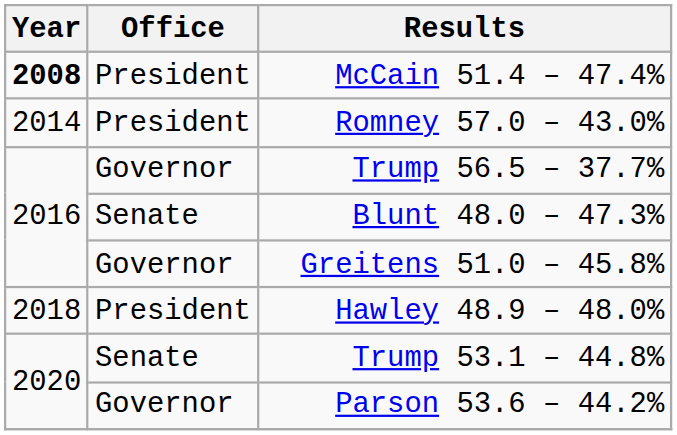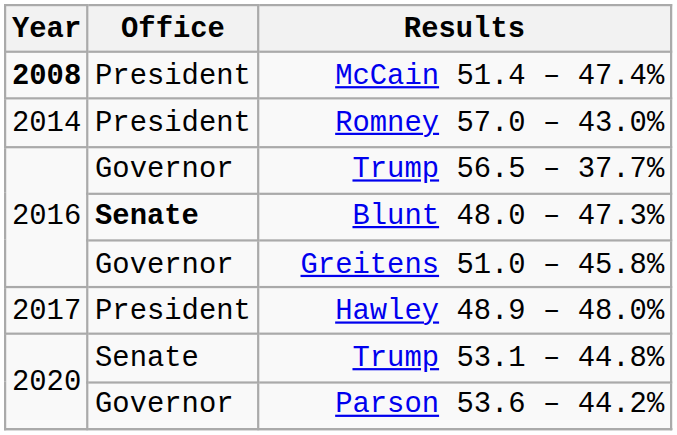 <table class=wikitable>
 <tr>
 <th width="30">Year</th>
 <th width="60">Office</th>
 <th width="180">Results</th>
 </tr>
 <tr>
 <td rowspan="1"><strong>2008</strong></td>
 <td>President</td>
 <td align="right" ><a href='#'>McCain</a> 51.4 – 47.4%</td>
 </tr>
 <tr>
 <td rowspan="1">2014</td>
 <td>President</td>
 <td align="right" ><a href='#'>Romney</a> 57.0 – 43.0%</td>
 </tr>
 <tr>
 <td rowspan="3">2016</td>
 <td>Governor</td>
 <td align="right" ><a href='#'>Trump</a> 56.5 – 37.7%</td>
 </tr>
 <tr>
-<td>Senate</td>
+<td><strong>Senate</strong></td>
 <td align="right" ><a href='#'>Blunt</a> 48.0 – 47.3%</td>
 </tr>
 <tr>
 <td>Governor</td>
 <td align="right" ><a href='#'>Greitens</a> 51.0 – 45.8%</td>
 </tr>
 <tr>
-<td rowspan="1">2018</td>
+<td rowspan="1">2017</td>
 <td>President</td>
 <td align="right" ><a href='#'>Hawley</a> 48.9 – 48.0%</td>
 </tr>
 <tr>
 <td rowspan="2">2020</td>
 <td>Senate</td>
 <td align="right" ><a href='#'>Trump</a> 53.1 – 44.8%</td>
 </tr>
 <tr>
 <td>Governor</td>
 <td align="right" ><a href='#'>Parson</a> 53.6 – 44.2%</td>
 </tr>
 <tr>
 </tr>
 </table>
